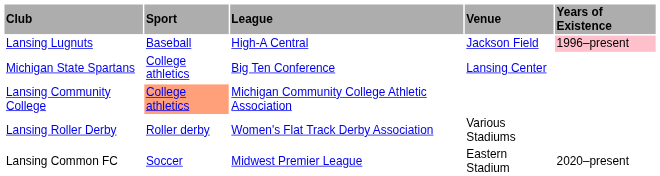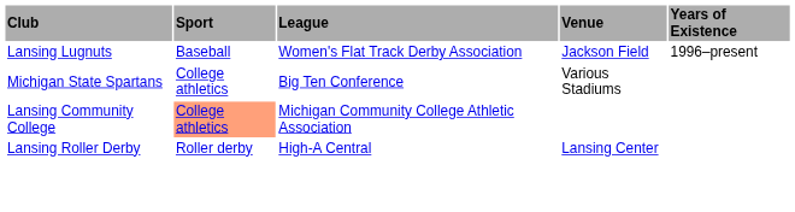 <table border="0" cellpadding="2" cellspacing="2">
 <tr style="background:#adadad;">
 <td><strong>Club</strong></td>
 <td><strong>Sport</strong></td>
 <td><strong>League</strong></td>
 <td><strong>Venue</strong></td>
 <td><strong>Years of Existence</strong></td>
 </tr>
 <tr>
 <td><a href='#'>Lansing Lugnuts</a></td>
 <td><a href='#'>Baseball</a></td>
-<td><a href='#'>High-A Central</a></td>
+<td><a href='#'>Women's Flat Track Derby Association</a></td>
 <td><a href='#'>Jackson Field</a></td>
-<td style="background: pink;">1996–present</td>
+<td>1996–present</td>
 </tr>
 <tr>
 <td><a href='#'>Michigan State Spartans</a></td>
 <td><a href='#'>College athletics</a></td>
 <td><a href='#'>Big Ten Conference</a></td>
-<td><a href='#'>Lansing Center</a></td>
+<td>Various Stadiums</td>
 </tr>
 <tr>
 <td><a href='#'>Lansing Community College</a></td>
 <td style="background: lightsalmon;"><a href='#'>College athletics</a></td>
 <td><a href='#'>Michigan Community College Athletic Association</a></td>
 </tr>
 <tr>
 <td><a href='#'>Lansing Roller Derby</a></td>
 <td><a href='#'>Roller derby</a></td>
-<td><a href='#'>Women's Flat Track Derby Association</a></td>
-<td>Various Stadiums</td>
-</tr>
-<tr>
-<td>Lansing Common FC</td>
-<td><a href='#'>Soccer</a></td>
-<td><a href='#'>Midwest Premier League</a></td>
-<td>Eastern Stadium</td>
-<td>2020–present</td>
+<td><a href='#'>High-A Central</a></td>
+<td><a href='#'>Lansing Center</a></td>
 </tr>
 </table>
